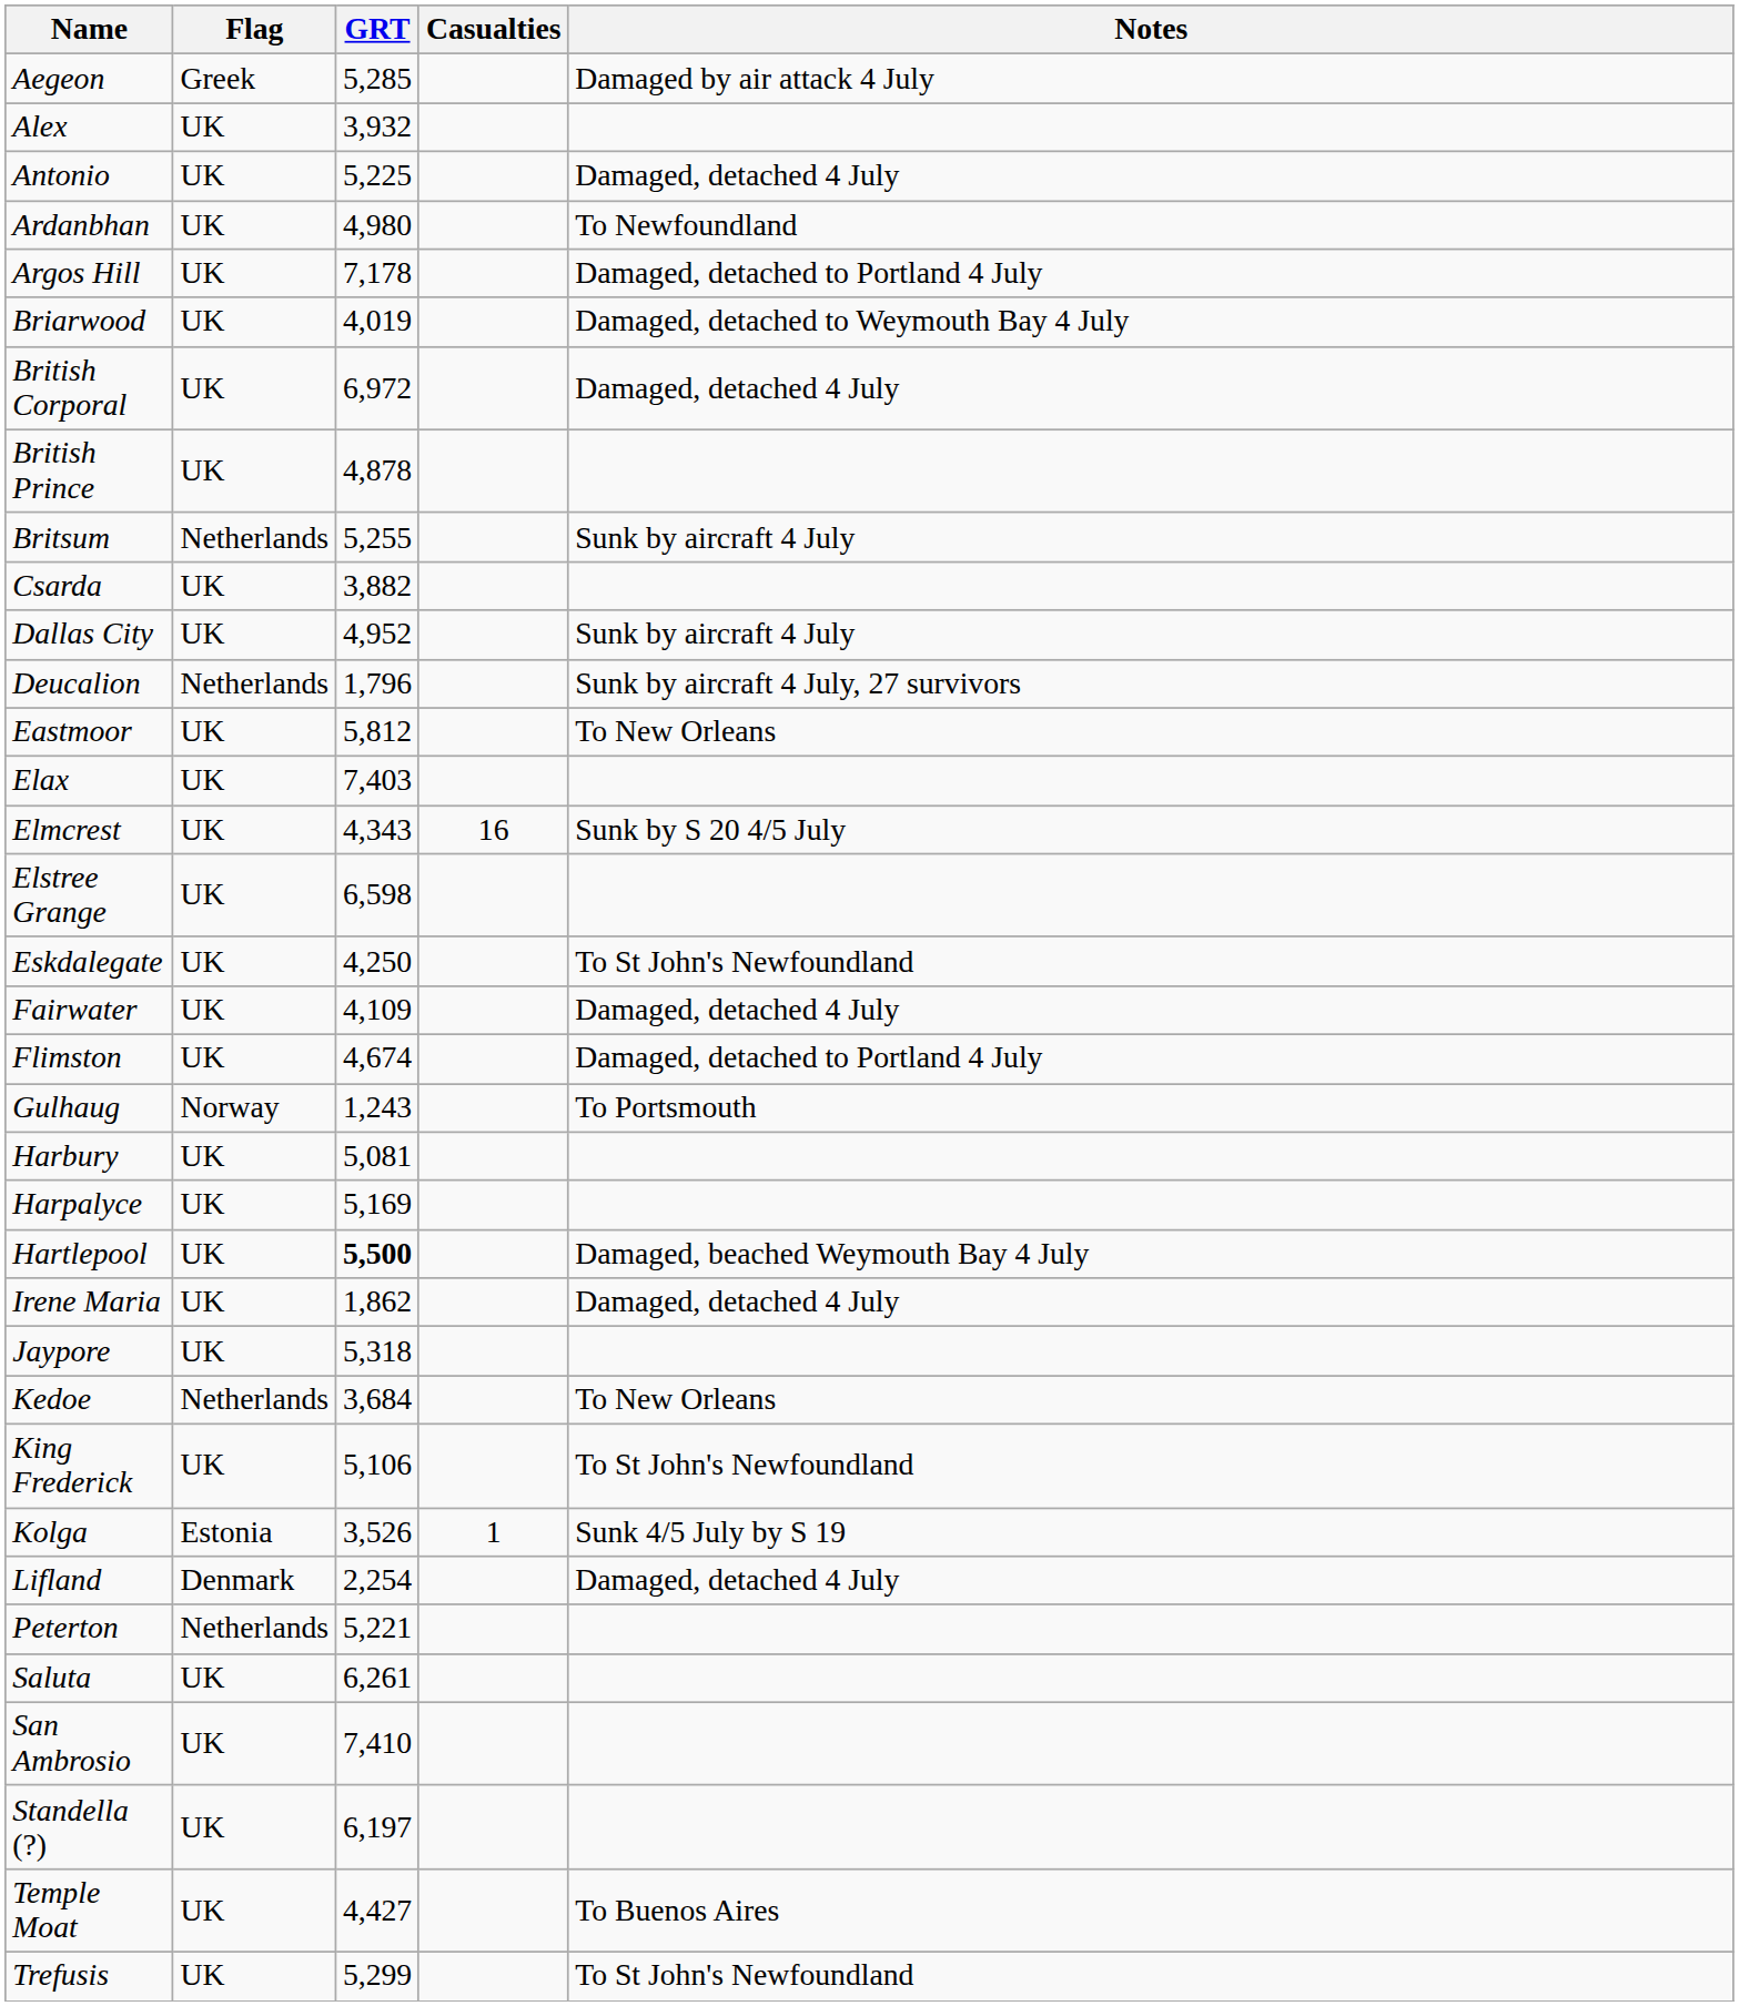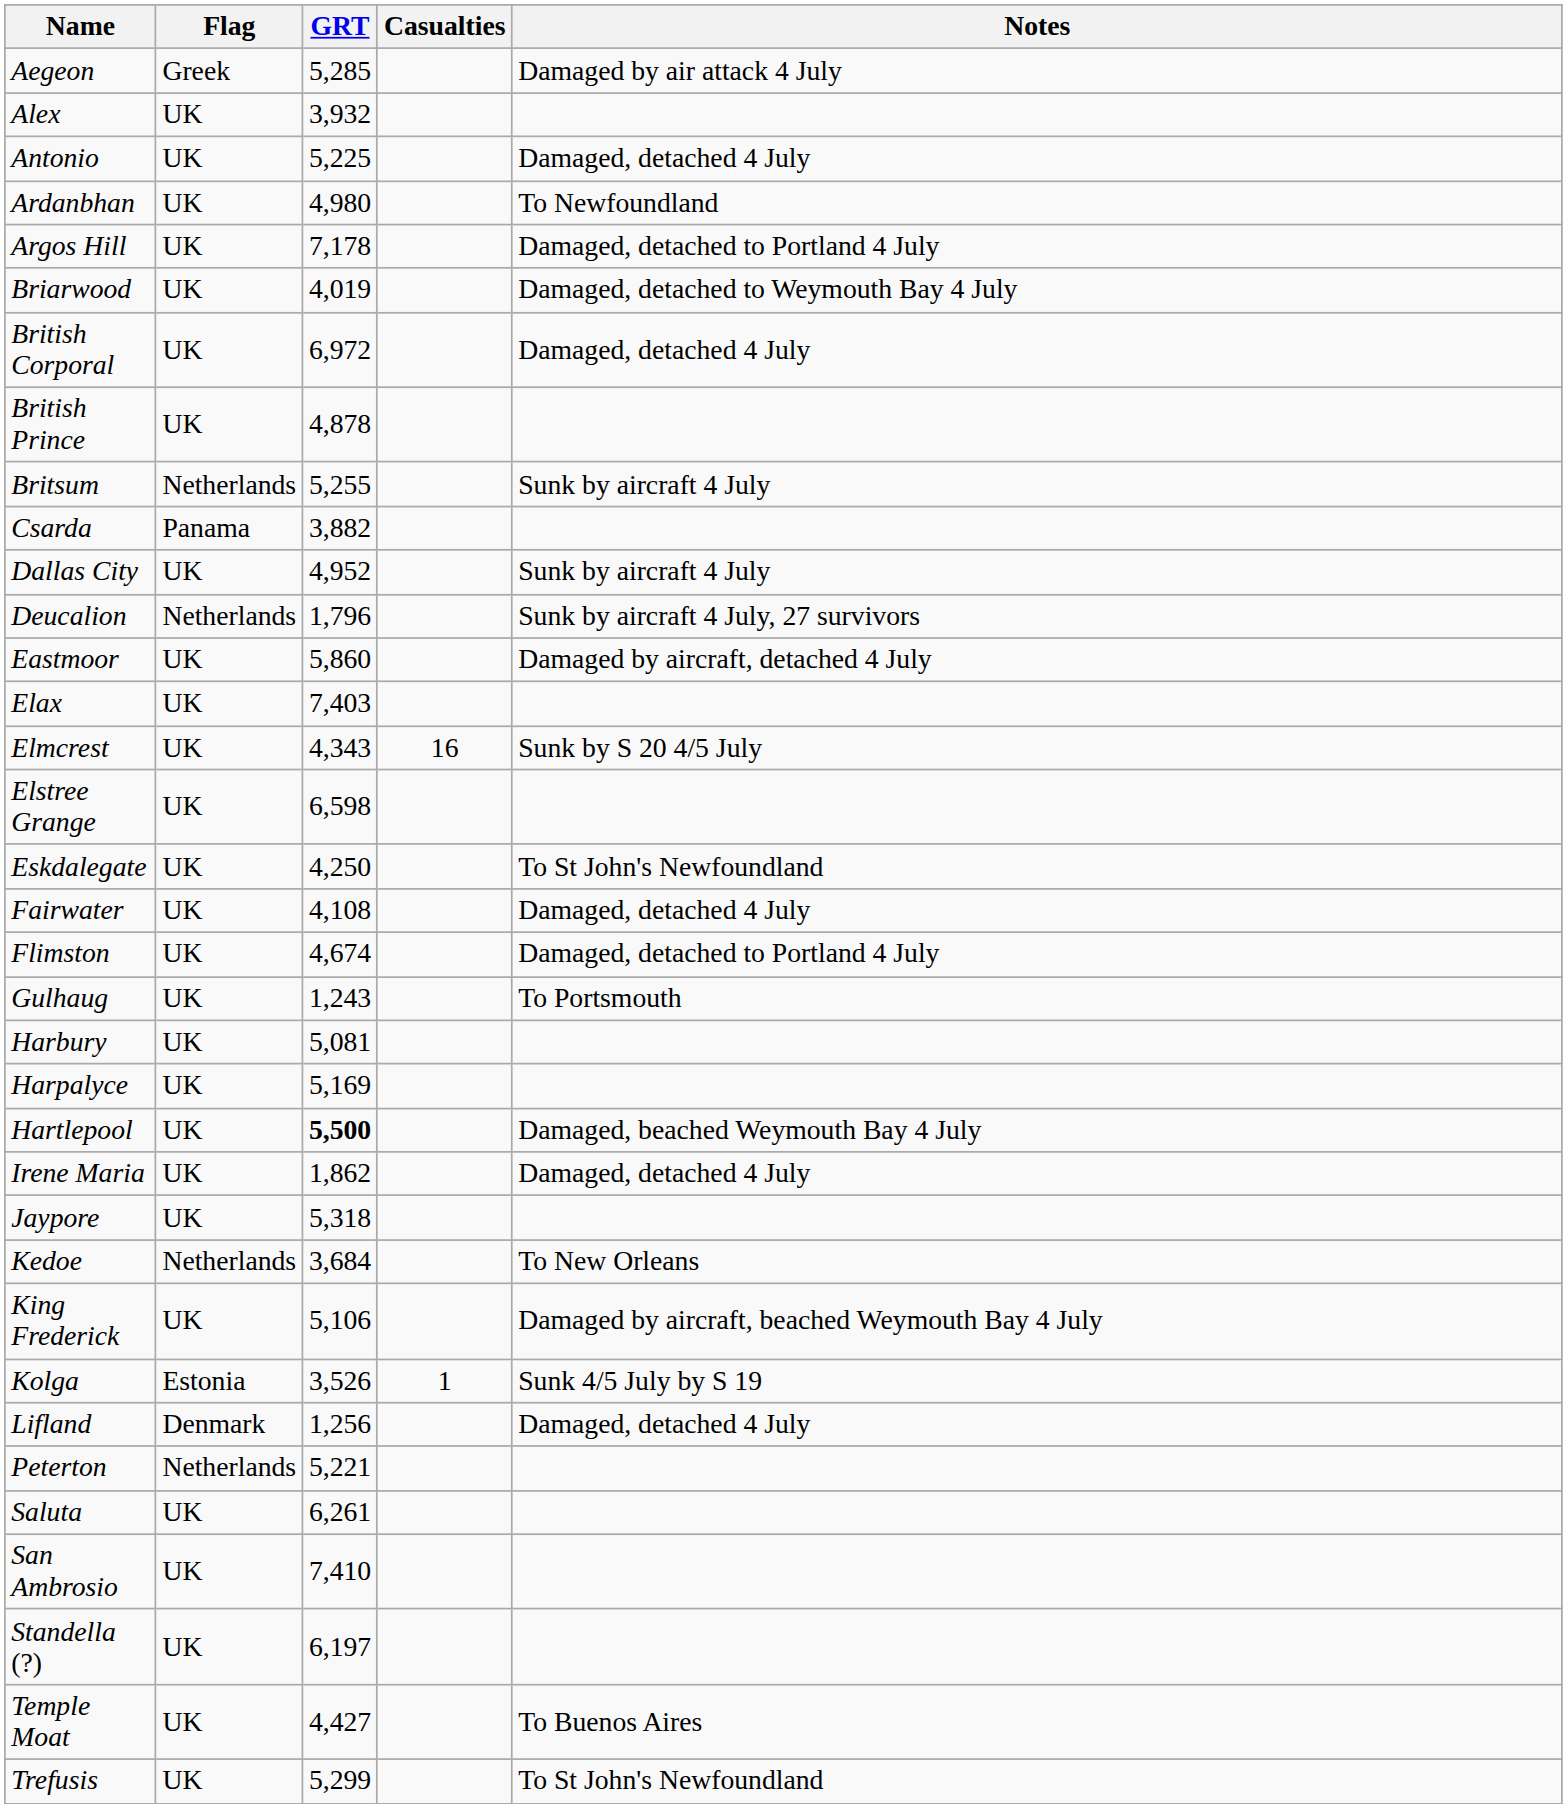 <table class="wikitable sortable">
 <tr>
 <th scope="col" width="80px">Name</th>
 <th scope="col" width="60px">Flag</th>
 <th scope="col" width="30px"><a href='#'>GRT</a></th>
 <th scope="col" width="30px">Casualties</th>
 <th scope="col" width="600px">Notes</th>
 </tr>
 <tr>
 <td align="left"><em>Aegeon</em></td>
 <td align="left">Greek</td>
 <td align="center">5,285</td>
 <td align="center"></td>
 <td align="left">Damaged by air attack 4 July</td>
 </tr>
 <tr>
 <td align="left"><em>Alex</em></td>
 <td align="left">UK</td>
 <td align="center">3,932</td>
 <td align="center"></td>
 <td align="left"></td>
 </tr>
 <tr>
 <td align="left"><em>Antonio</em></td>
 <td align="left">UK</td>
 <td align="center">5,225</td>
 <td align="center"></td>
 <td align="left">Damaged, detached 4 July</td>
 </tr>
 <tr>
 <td align="left"><em>Ardanbhan</em></td>
 <td align="left">UK</td>
 <td align="center">4,980</td>
 <td align="center"></td>
 <td align="left">To Newfoundland</td>
 </tr>
 <tr>
 <td align="left"><em>Argos Hill</em></td>
 <td align="left">UK</td>
 <td align="center">7,178</td>
 <td align="center"></td>
 <td align="left">Damaged, detached to Portland 4 July</td>
 </tr>
 <tr>
 <td align="left"><em>Briarwood</em></td>
 <td align="left">UK</td>
 <td align="center">4,019</td>
 <td align="center"></td>
 <td align="left">Damaged, detached to Weymouth Bay 4 July</td>
 </tr>
 <tr>
 <td align="left"><em>British Corporal</em></td>
 <td align="left">UK</td>
 <td align="center">6,972</td>
 <td align="center"></td>
 <td align="left">Damaged, detached 4 July</td>
 </tr>
 <tr>
 <td align="left"><em>British Prince</em></td>
 <td align="left">UK</td>
 <td align="center">4,878</td>
 <td align="center"></td>
 <td align="left"></td>
 </tr>
 <tr>
 <td align="left"><em>Britsum</em></td>
 <td align="left">Netherlands</td>
 <td align="center">5,255</td>
 <td align="center"></td>
 <td align="left">Sunk by aircraft 4 July</td>
 </tr>
 <tr>
 <td align="left"><em>Csarda</em></td>
-<td align="left">UK</td>
+<td align="left">Panama</td>
 <td align="center">3,882</td>
 <td align="center"></td>
 <td align="left"></td>
 </tr>
 <tr>
 <td align="left"><em>Dallas City</em></td>
 <td align="left">UK</td>
 <td align="center">4,952</td>
 <td align="center"></td>
 <td align="left">Sunk by aircraft 4 July</td>
 </tr>
 <tr>
 <td align="left"><em>Deucalion</em></td>
 <td align="left">Netherlands</td>
 <td align="center">1,796</td>
 <td align="center"></td>
 <td align="left">Sunk by aircraft 4 July, 27 survivors</td>
 </tr>
 <tr>
 <td align="left"><em>Eastmoor</em></td>
 <td align="left">UK</td>
-<td align="center">5,812</td>
+<td align="center">5,860</td>
 <td align="center"></td>
-<td align="left">To New Orleans</td>
+<td align="left">Damaged by aircraft, detached 4 July</td>
 </tr>
 <tr>
 <td align="left"><em>Elax</em></td>
 <td align="left">UK</td>
 <td align="center">7,403</td>
 <td align="center"></td>
 <td align="left"></td>
 </tr>
 <tr>
 <td align="left"><em>Elmcrest</em></td>
 <td align="left">UK</td>
 <td align="center">4,343</td>
 <td align="center">16</td>
 <td align="left">Sunk by  S 20 4/5 July</td>
 </tr>
 <tr>
 <td align="left"><em>Elstree Grange</em></td>
 <td align="left">UK</td>
 <td align="center">6,598</td>
 <td align="center"></td>
 <td align="left"></td>
 </tr>
 <tr>
 <td align="left"><em>Eskdalegate</em></td>
 <td align="left">UK</td>
 <td align="center">4,250</td>
 <td align="center"></td>
 <td align="left">To St John's Newfoundland</td>
 </tr>
 <tr>
 <td align="left"><em>Fairwater</em></td>
 <td align="left">UK</td>
-<td align="center">4,109</td>
+<td align="center">4,108</td>
 <td align="center"></td>
 <td align="left">Damaged, detached 4 July</td>
 </tr>
 <tr>
 <td align="left"><em>Flimston</em></td>
 <td align="left">UK</td>
 <td align="center">4,674</td>
 <td align="center"></td>
 <td align="left">Damaged, detached to Portland 4 July</td>
 </tr>
 <tr>
 <td align="left"><em>Gulhaug</em></td>
-<td align="left">Norway</td>
+<td align="left">UK</td>
 <td align="center">1,243</td>
 <td align="center"></td>
 <td align="left">To Portsmouth</td>
 </tr>
 <tr>
 <td align="left"><em>Harbury</em></td>
 <td align="left">UK</td>
 <td align="center">5,081</td>
 <td align="center"></td>
 <td align="left"></td>
 </tr>
 <tr>
 <td align="left"><em>Harpalyce</em></td>
 <td align="left">UK</td>
 <td align="center">5,169</td>
 <td align="center"></td>
 <td align="left"></td>
 </tr>
 <tr>
 <td align="left"><em>Hartlepool</em></td>
 <td align="left">UK</td>
 <td align="center"><strong>5,500</strong></td>
 <td align="center"></td>
 <td align="left">Damaged, beached Weymouth Bay 4 July</td>
 </tr>
 <tr>
 <td align="left"><em>Irene Maria</em></td>
 <td align="left">UK</td>
 <td align="center">1,862</td>
 <td align="center"></td>
 <td align="left">Damaged, detached 4 July</td>
 </tr>
 <tr>
 <td align="left"><em>Jaypore</em></td>
 <td align="left">UK</td>
 <td align="center">5,318</td>
 <td align="center"></td>
 <td align="left"></td>
 </tr>
 <tr>
 <td align="left"><em>Kedoe</em></td>
 <td align="left">Netherlands</td>
 <td align="center">3,684</td>
 <td align="center"></td>
 <td align="left">To New Orleans</td>
 </tr>
 <tr>
 <td align="left"><em>King Frederick</em></td>
 <td align="left">UK</td>
 <td align="center">5,106</td>
 <td align="center"></td>
-<td align="left">To St John's Newfoundland</td>
+<td align="left">Damaged by aircraft, beached Weymouth Bay 4 July</td>
 </tr>
 <tr>
 <td align="left"><em>Kolga</em></td>
 <td align="left">Estonia</td>
 <td align="center">3,526</td>
 <td align="center">1</td>
 <td align="left">Sunk 4/5 July by S 19</td>
 </tr>
 <tr>
 <td align="left"><em>Lifland</em></td>
 <td align="left">Denmark</td>
-<td align="center">2,254</td>
+<td align="center">1,256</td>
 <td align="center"></td>
 <td align="left">Damaged, detached 4 July</td>
 </tr>
 <tr>
 <td align="left"><em>Peterton</em></td>
 <td align="left">Netherlands</td>
 <td align="center">5,221</td>
 <td align="center"></td>
 <td align="left"></td>
 </tr>
 <tr>
 <td align="left"><em>Saluta</em></td>
 <td align="left">UK</td>
 <td align="center">6,261</td>
 <td align="center"></td>
 <td align="left"></td>
 </tr>
 <tr>
 <td align="left"><em>San Ambrosio</em></td>
 <td align="left">UK</td>
 <td align="center">7,410</td>
 <td align="center"></td>
 <td align="left"></td>
 </tr>
 <tr>
 <td align="left"><em>Standella</em> (?)</td>
 <td align="left">UK</td>
 <td align="center">6,197</td>
 <td align="center"></td>
 <td align="left"></td>
 </tr>
 <tr>
 <td align="left"><em>Temple Moat</em></td>
 <td align="left">UK</td>
 <td align="center">4,427</td>
 <td align="center"></td>
 <td align="left">To Buenos Aires</td>
 </tr>
 <tr>
 <td align="left"><em>Trefusis</em></td>
 <td align="left">UK</td>
 <td align="center">5,299</td>
 <td align="center"></td>
 <td align="left">To St John's Newfoundland</td>
 </tr>
 <tr>
 </tr>
 </table>
